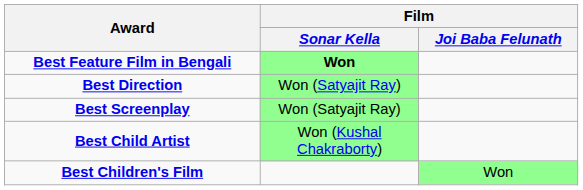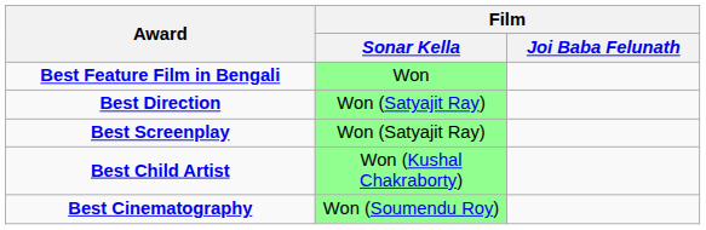 <table class="wikitable"  style="text-align:center; width:100%;">
 <tr>
 <th style="width:214px;" rowspan="2">Award</th>
 <th colspan="2">Film</th>
 </tr>
 <tr>
 <th style="width:130px;"><em><a href='#'>Sonar Kella</a></em></th>
 <th style="width:130px;"><em><a href='#'>Joi Baba Felunath</a></em></th>
 </tr>
 <tr>
 <td><strong><a href='#'>Best Feature Film in Bengali</a></strong></td>
-<td style="background:#90ff90"><strong>Won</strong></td>
+<td style="background:#90ff90">Won</td>
 <td></td>
 </tr>
 <tr>
 <td><strong><a href='#'>Best Direction</a></strong></td>
 <td style="background:#90ff90">Won (<a href='#'>Satyajit Ray</a>)</td>
 <td></td>
 </tr>
 <tr>
 <td><strong><a href='#'>Best Screenplay</a></strong></td>
 <td style="background:#90ff90">Won (Satyajit Ray)</td>
 <td></td>
 </tr>
 <tr>
 <td><strong><a href='#'>Best Child Artist</a></strong></td>
 <td style="background:#90ff90">Won (<a href='#'>Kushal Chakraborty</a>)</td>
 <td></td>
 </tr>
 <tr>
-<td><strong><a href='#'>Best Children's Film</a></strong></td>
+<td><strong><a href='#'>Best Cinematography</a></strong></td>
+<td style="background:#90ff90">Won (<a href='#'>Soumendu Roy</a>)</td>
 <td></td>
-<td style="background:#90ff90">Won</td>
 </tr>
 </table>
